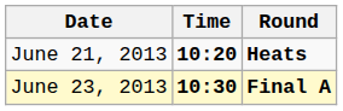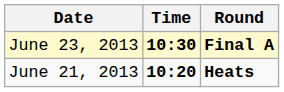 <table class="wikitable">
 <tr>
 <th>Date</th>
 <th>Time</th>
 <th>Round</th>
 </tr>
+<tr style=background:lemonchiffon>
+<td>June 23, 2013</td>
+<td><strong>10:30</strong></td>
+<td><strong>Final A</strong></td>
+</tr>
 <tr>
 <td>June 21, 2013</td>
 <td><strong>10:20</strong></td>
 <td><strong>Heats</strong></td>
 </tr>
-<tr style=background:lemonchiffon>
-<td>June 23, 2013</td>
-<td><strong>10:30</strong></td>
-<td><strong>Final A</strong></td>
-</tr>
 </table>
